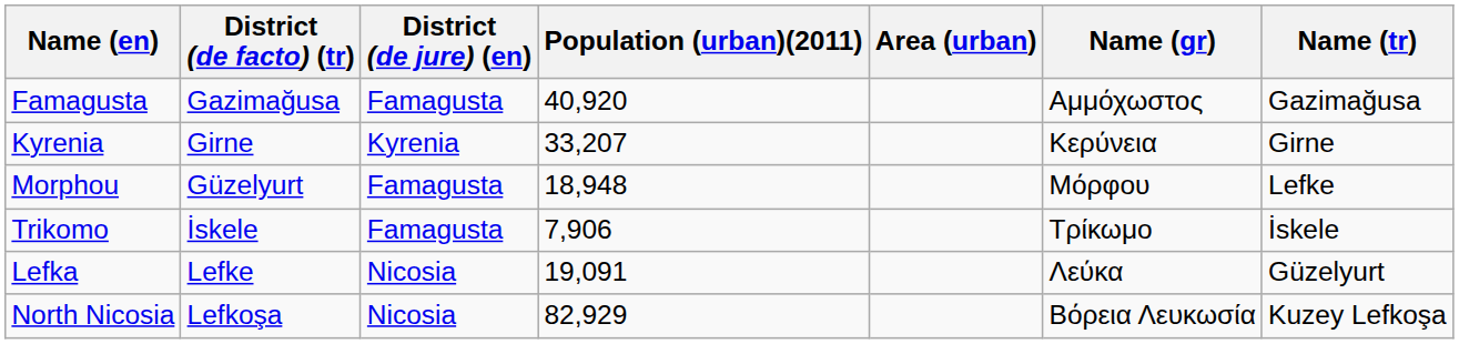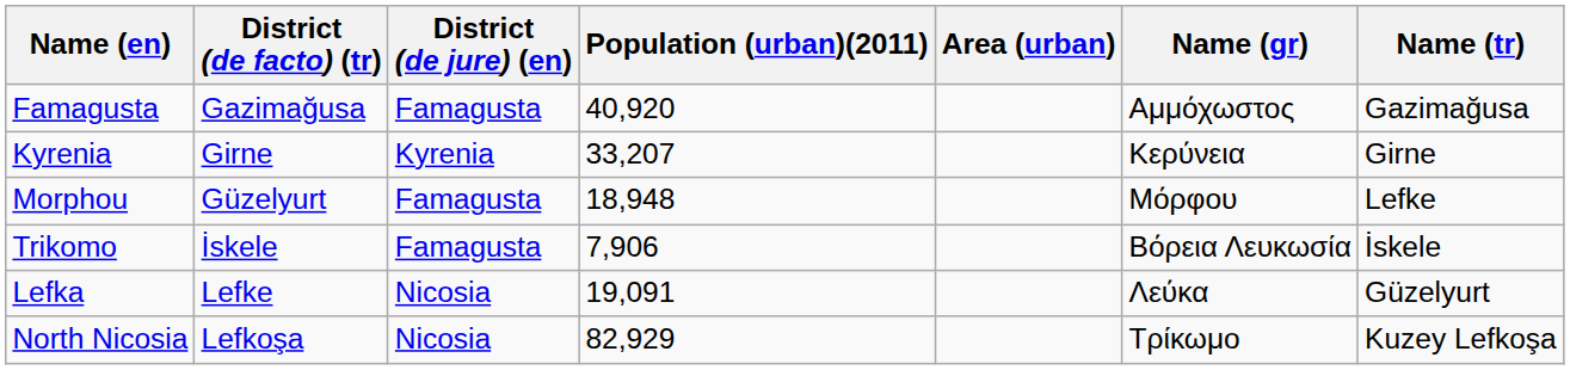 <table class="wikitable sortable">
 <tr>
 <th>Name (<a href='#'>en</a>)</th>
 <th>District<br><em>(<a href='#'>de facto</a>)</em> (<a href='#'>tr</a>)</th>
 <th>District<br><strong><em>(<a href='#'>de jure</a>)</em></strong> (<a href='#'>en</a>)</th>
 <th>Population (<a href='#'>urban</a>)(2011)</th>
 <th>Area (<a href='#'>urban</a>)</th>
 <th>Name (<a href='#'>gr</a>)</th>
 <th>Name (<a href='#'>tr</a>)</th>
 </tr>
 <tr>
 <td><a href='#'>Famagusta</a></td>
 <td><a href='#'>Gazimağusa</a></td>
 <td><a href='#'>Famagusta</a></td>
 <td>40,920</td>
 <td></td>
 <td>Αμμόχωστος</td>
 <td>Gazimağusa</td>
 </tr>
 <tr>
 <td><a href='#'>Kyrenia</a></td>
 <td><a href='#'>Girne</a></td>
 <td><a href='#'>Kyrenia</a></td>
 <td>33,207</td>
 <td></td>
 <td>Κερύνεια</td>
 <td>Girne</td>
 </tr>
 <tr>
 <td><a href='#'>Morphou</a></td>
 <td><a href='#'>Güzelyurt</a></td>
 <td><a href='#'>Famagusta</a></td>
 <td>18,948</td>
 <td></td>
 <td>Μόρφου</td>
 <td>Lefke</td>
 </tr>
 <tr>
 <td><a href='#'>Trikomo</a></td>
 <td><a href='#'>İskele</a></td>
 <td><a href='#'>Famagusta</a></td>
 <td>7,906</td>
 <td></td>
-<td>Τρίκωμο</td>
+<td>Βόρεια Λευκωσία</td>
 <td>İskele</td>
 </tr>
 <tr>
 <td><a href='#'>Lefka</a></td>
 <td><a href='#'>Lefke</a></td>
 <td><a href='#'>Nicosia</a></td>
 <td>19,091</td>
 <td></td>
 <td>Λεύκα</td>
 <td>Güzelyurt</td>
 </tr>
 <tr>
 <td><a href='#'>North Nicosia</a></td>
 <td><a href='#'>Lefkoşa</a></td>
 <td><a href='#'>Nicosia</a></td>
 <td>82,929</td>
 <td></td>
-<td>Βόρεια Λευκωσία</td>
+<td>Τρίκωμο</td>
 <td>Kuzey Lefkoşa</td>
 </tr>
 </table>
